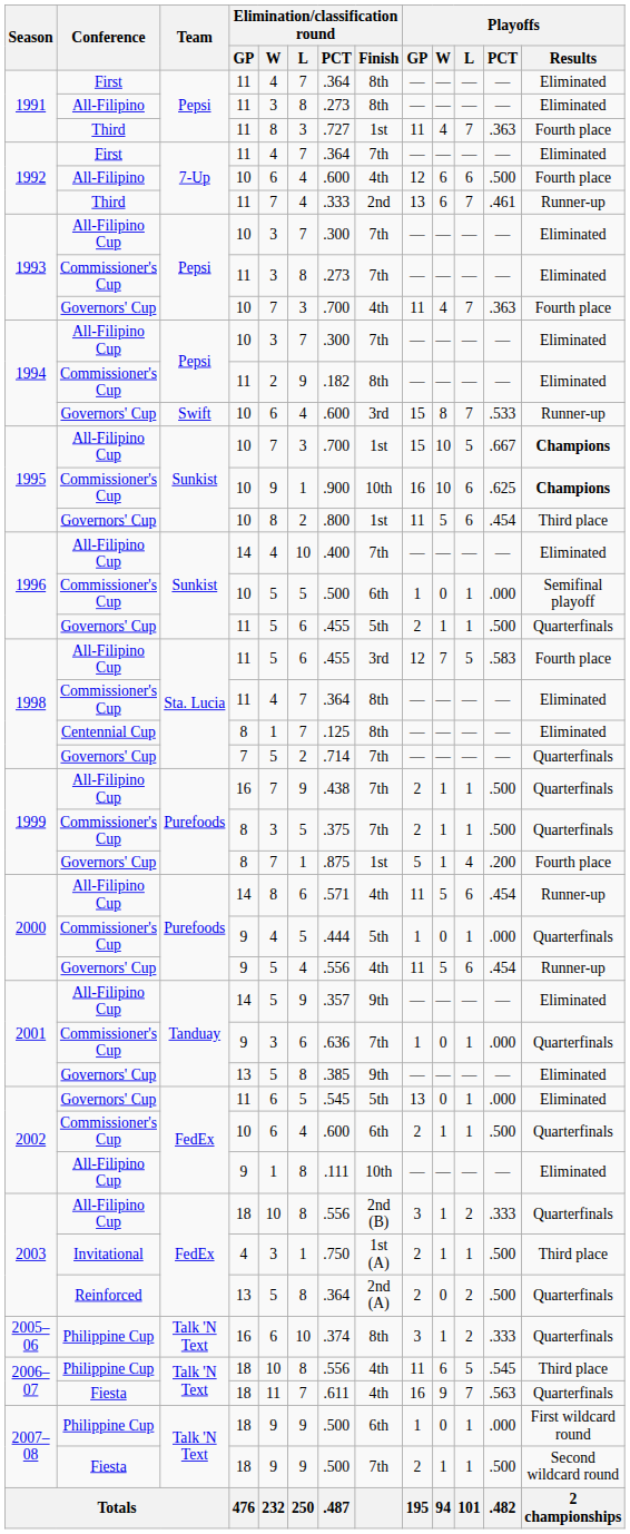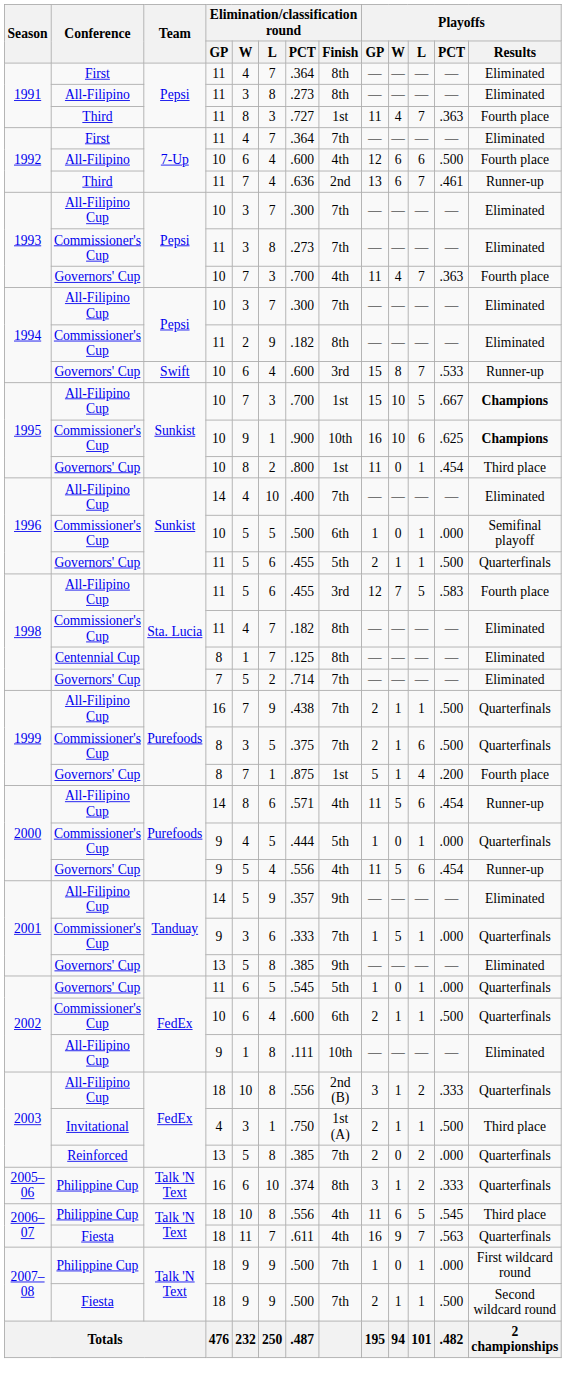 <table class="wikitable" style="text-align:center">
 <tr>
 <th rowspan="2">Season</th>
 <th rowspan="2">Conference</th>
 <th rowspan="2">Team</th>
 <th colspan="5">Elimination/classification round</th>
 <th colspan="5">Playoffs</th>
 </tr>
 <tr>
 <th>GP</th>
 <th>W</th>
 <th>L</th>
 <th>PCT</th>
 <th>Finish</th>
 <th>GP</th>
 <th>W</th>
 <th>L</th>
 <th>PCT</th>
 <th>Results</th>
 </tr>
 <tr>
 <td rowspan="3"><a href='#'>1991</a></td>
 <td><a href='#'>First</a></td>
 <td rowspan="3"><a href='#'>Pepsi</a></td>
 <td>11</td>
 <td>4</td>
 <td>7</td>
 <td>.364</td>
 <td>8th</td>
 <td>—</td>
 <td>—</td>
 <td>—</td>
 <td>—</td>
 <td>Eliminated</td>
 </tr>
 <tr>
 <td><a href='#'>All-Filipino</a></td>
 <td>11</td>
 <td>3</td>
 <td>8</td>
 <td>.273</td>
 <td>8th</td>
 <td>—</td>
 <td>—</td>
 <td>—</td>
 <td>—</td>
 <td>Eliminated</td>
 </tr>
 <tr>
 <td><a href='#'>Third</a></td>
 <td>11</td>
 <td>8</td>
 <td>3</td>
 <td>.727</td>
 <td>1st</td>
 <td>11</td>
 <td>4</td>
 <td>7</td>
 <td>.363</td>
 <td>Fourth place</td>
 </tr>
 <tr>
 <td rowspan="3"><a href='#'>1992</a></td>
 <td><a href='#'>First</a></td>
 <td rowspan="3"><a href='#'>7-Up</a></td>
 <td>11</td>
 <td>4</td>
 <td>7</td>
 <td>.364</td>
 <td>7th</td>
 <td>—</td>
 <td>—</td>
 <td>—</td>
 <td>—</td>
 <td>Eliminated</td>
 </tr>
 <tr>
 <td><a href='#'>All-Filipino</a></td>
 <td>10</td>
 <td>6</td>
 <td>4</td>
 <td>.600</td>
 <td>4th</td>
 <td>12</td>
 <td>6</td>
 <td>6</td>
 <td>.500</td>
 <td>Fourth place</td>
 </tr>
 <tr>
 <td><a href='#'>Third</a></td>
 <td>11</td>
 <td>7</td>
 <td>4</td>
-<td>.333</td>
+<td>.636</td>
 <td>2nd</td>
 <td>13</td>
 <td>6</td>
 <td>7</td>
 <td>.461</td>
 <td>Runner-up</td>
 </tr>
 <tr>
 <td rowspan="3"><a href='#'>1993</a></td>
 <td><a href='#'>All-Filipino Cup</a></td>
 <td rowspan="3"><a href='#'>Pepsi</a></td>
 <td>10</td>
 <td>3</td>
 <td>7</td>
 <td>.300</td>
 <td>7th</td>
 <td>—</td>
 <td>—</td>
 <td>—</td>
 <td>—</td>
 <td>Eliminated</td>
 </tr>
 <tr>
 <td><a href='#'>Commissioner's Cup</a></td>
 <td>11</td>
 <td>3</td>
 <td>8</td>
 <td>.273</td>
 <td>7th</td>
 <td>—</td>
 <td>—</td>
 <td>—</td>
 <td>—</td>
 <td>Eliminated</td>
 </tr>
 <tr>
 <td><a href='#'>Governors' Cup</a></td>
 <td>10</td>
 <td>7</td>
 <td>3</td>
 <td>.700</td>
 <td>4th</td>
 <td>11</td>
 <td>4</td>
 <td>7</td>
 <td>.363</td>
 <td>Fourth place</td>
 </tr>
 <tr>
 <td rowspan="3"><a href='#'>1994</a></td>
 <td><a href='#'>All-Filipino Cup</a></td>
 <td rowspan="2"><a href='#'>Pepsi</a></td>
 <td>10</td>
 <td>3</td>
 <td>7</td>
 <td>.300</td>
 <td>7th</td>
 <td>—</td>
 <td>—</td>
 <td>—</td>
 <td>—</td>
 <td>Eliminated</td>
 </tr>
 <tr>
 <td><a href='#'>Commissioner's Cup</a></td>
 <td>11</td>
 <td>2</td>
 <td>9</td>
 <td>.182</td>
 <td>8th</td>
 <td>—</td>
 <td>—</td>
 <td>—</td>
 <td>—</td>
 <td>Eliminated</td>
 </tr>
 <tr>
 <td><a href='#'>Governors' Cup</a></td>
 <td><a href='#'>Swift</a></td>
 <td>10</td>
 <td>6</td>
 <td>4</td>
 <td>.600</td>
 <td>3rd</td>
 <td>15</td>
 <td>8</td>
 <td>7</td>
 <td>.533</td>
 <td>Runner-up</td>
 </tr>
 <tr>
 <td rowspan="3"><a href='#'>1995</a></td>
 <td><a href='#'>All-Filipino Cup</a></td>
 <td rowspan="3"><a href='#'>Sunkist</a></td>
 <td>10</td>
 <td>7</td>
 <td>3</td>
 <td>.700</td>
 <td>1st</td>
 <td>15</td>
 <td>10</td>
 <td>5</td>
 <td>.667</td>
 <td><strong>Champions</strong></td>
 </tr>
 <tr>
 <td><a href='#'>Commissioner's Cup</a></td>
 <td>10</td>
 <td>9</td>
 <td>1</td>
 <td>.900</td>
 <td>10th</td>
 <td>16</td>
 <td>10</td>
 <td>6</td>
 <td>.625</td>
 <td><strong>Champions</strong></td>
 </tr>
 <tr>
 <td><a href='#'>Governors' Cup</a></td>
 <td>10</td>
 <td>8</td>
 <td>2</td>
 <td>.800</td>
 <td>1st</td>
 <td>11</td>
-<td>5</td>
-<td>6</td>
+<td>0</td>
+<td>1</td>
 <td>.454</td>
 <td>Third place</td>
 </tr>
 <tr>
 <td rowspan="3"><a href='#'>1996</a></td>
 <td><a href='#'>All-Filipino Cup</a></td>
 <td rowspan="3"><a href='#'>Sunkist</a></td>
 <td>14</td>
 <td>4</td>
 <td>10</td>
 <td>.400</td>
 <td>7th</td>
 <td>—</td>
 <td>—</td>
 <td>—</td>
 <td>—</td>
 <td>Eliminated</td>
 </tr>
 <tr>
 <td><a href='#'>Commissioner's Cup</a></td>
 <td>10</td>
 <td>5</td>
 <td>5</td>
 <td>.500</td>
 <td>6th</td>
 <td>1</td>
 <td>0</td>
 <td>1</td>
 <td>.000</td>
 <td>Semifinal playoff</td>
 </tr>
 <tr>
 <td><a href='#'>Governors' Cup</a></td>
 <td>11</td>
 <td>5</td>
 <td>6</td>
 <td>.455</td>
 <td>5th</td>
 <td>2</td>
 <td>1</td>
 <td>1</td>
 <td>.500</td>
 <td>Quarterfinals</td>
 </tr>
 <tr>
 <td rowspan="4"><a href='#'>1998</a></td>
 <td><a href='#'>All-Filipino Cup</a></td>
 <td rowspan="4"><a href='#'>Sta. Lucia</a></td>
 <td>11</td>
 <td>5</td>
 <td>6</td>
 <td>.455</td>
 <td>3rd</td>
 <td>12</td>
 <td>7</td>
 <td>5</td>
 <td>.583</td>
 <td>Fourth place</td>
 </tr>
 <tr>
 <td><a href='#'>Commissioner's Cup</a></td>
 <td>11</td>
 <td>4</td>
 <td>7</td>
-<td>.364</td>
+<td>.182</td>
 <td>8th</td>
 <td>—</td>
 <td>—</td>
 <td>—</td>
 <td>—</td>
 <td>Eliminated</td>
 </tr>
 <tr>
 <td><a href='#'>Centennial Cup</a></td>
 <td>8</td>
 <td>1</td>
 <td>7</td>
 <td>.125</td>
 <td>8th</td>
 <td>—</td>
 <td>—</td>
 <td>—</td>
 <td>—</td>
 <td>Eliminated</td>
 </tr>
 <tr>
 <td><a href='#'>Governors' Cup</a></td>
 <td>7</td>
 <td>5</td>
 <td>2</td>
 <td>.714</td>
 <td>7th</td>
 <td>—</td>
 <td>—</td>
 <td>—</td>
 <td>—</td>
-<td>Quarterfinals</td>
+<td>Eliminated</td>
 </tr>
 <tr>
 <td rowspan="3"><a href='#'>1999</a></td>
 <td><a href='#'>All-Filipino Cup</a></td>
 <td rowspan="3"><a href='#'>Purefoods</a></td>
 <td>16</td>
 <td>7</td>
 <td>9</td>
 <td>.438</td>
 <td>7th</td>
 <td>2</td>
 <td>1</td>
 <td>1</td>
 <td>.500</td>
 <td>Quarterfinals</td>
 </tr>
 <tr>
 <td><a href='#'>Commissioner's Cup</a></td>
 <td>8</td>
 <td>3</td>
 <td>5</td>
 <td>.375</td>
 <td>7th</td>
 <td>2</td>
 <td>1</td>
-<td>1</td>
+<td>6</td>
 <td>.500</td>
 <td>Quarterfinals</td>
 </tr>
 <tr>
 <td><a href='#'>Governors' Cup</a></td>
 <td>8</td>
 <td>7</td>
 <td>1</td>
 <td>.875</td>
 <td>1st</td>
 <td>5</td>
 <td>1</td>
 <td>4</td>
 <td>.200</td>
 <td>Fourth place</td>
 </tr>
 <tr>
 <td rowspan="3"><a href='#'>2000</a></td>
 <td><a href='#'>All-Filipino Cup</a></td>
 <td rowspan="3"><a href='#'>Purefoods</a></td>
 <td>14</td>
 <td>8</td>
 <td>6</td>
 <td>.571</td>
 <td>4th</td>
 <td>11</td>
 <td>5</td>
 <td>6</td>
 <td>.454</td>
 <td>Runner-up</td>
 </tr>
 <tr>
 <td><a href='#'>Commissioner's Cup</a></td>
 <td>9</td>
 <td>4</td>
 <td>5</td>
 <td>.444</td>
 <td>5th</td>
 <td>1</td>
 <td>0</td>
 <td>1</td>
 <td>.000</td>
 <td>Quarterfinals</td>
 </tr>
 <tr>
 <td><a href='#'>Governors' Cup</a></td>
 <td>9</td>
 <td>5</td>
 <td>4</td>
 <td>.556</td>
 <td>4th</td>
 <td>11</td>
 <td>5</td>
 <td>6</td>
 <td>.454</td>
 <td>Runner-up</td>
 </tr>
 <tr>
 <td rowspan="3"><a href='#'>2001</a></td>
 <td><a href='#'>All-Filipino Cup</a></td>
 <td rowspan="3"><a href='#'>Tanduay</a></td>
 <td>14</td>
 <td>5</td>
 <td>9</td>
 <td>.357</td>
 <td>9th</td>
 <td>—</td>
 <td>—</td>
 <td>—</td>
 <td>—</td>
 <td>Eliminated</td>
 </tr>
 <tr>
 <td><a href='#'>Commissioner's Cup</a></td>
 <td>9</td>
 <td>3</td>
 <td>6</td>
-<td>.636</td>
+<td>.333</td>
 <td>7th</td>
 <td>1</td>
-<td>0</td>
+<td>5</td>
 <td>1</td>
 <td>.000</td>
 <td>Quarterfinals</td>
 </tr>
 <tr>
 <td><a href='#'>Governors' Cup</a></td>
 <td>13</td>
 <td>5</td>
 <td>8</td>
 <td>.385</td>
 <td>9th</td>
 <td>—</td>
 <td>—</td>
 <td>—</td>
 <td>—</td>
 <td>Eliminated</td>
 </tr>
 <tr>
 <td rowspan="3"><a href='#'>2002</a></td>
 <td><a href='#'>Governors' Cup</a></td>
 <td rowspan="3"><a href='#'>FedEx</a></td>
 <td>11</td>
 <td>6</td>
 <td>5</td>
 <td>.545</td>
 <td>5th</td>
-<td>13</td>
+<td>1</td>
 <td>0</td>
 <td>1</td>
 <td>.000</td>
-<td>Eliminated</td>
+<td>Quarterfinals</td>
 </tr>
 <tr>
 <td><a href='#'>Commissioner's Cup</a></td>
 <td>10</td>
 <td>6</td>
 <td>4</td>
 <td>.600</td>
 <td>6th</td>
 <td>2</td>
 <td>1</td>
 <td>1</td>
 <td>.500</td>
 <td>Quarterfinals</td>
 </tr>
 <tr>
 <td><a href='#'>All-Filipino Cup</a></td>
 <td>9</td>
 <td>1</td>
 <td>8</td>
 <td>.111</td>
 <td>10th</td>
 <td>—</td>
 <td>—</td>
 <td>—</td>
 <td>—</td>
 <td>Eliminated</td>
 </tr>
 <tr>
 <td rowspan="3"><a href='#'>2003</a></td>
 <td><a href='#'>All-Filipino Cup</a></td>
 <td rowspan="3"><a href='#'>FedEx</a></td>
 <td>18</td>
 <td>10</td>
 <td>8</td>
 <td>.556</td>
 <td>2nd (B)</td>
 <td>3</td>
 <td>1</td>
 <td>2</td>
 <td>.333</td>
 <td>Quarterfinals</td>
 </tr>
 <tr>
 <td><a href='#'>Invitational</a></td>
 <td>4</td>
 <td>3</td>
 <td>1</td>
 <td>.750</td>
 <td>1st (A)</td>
 <td>2</td>
 <td>1</td>
 <td>1</td>
 <td>.500</td>
 <td>Third place</td>
 </tr>
 <tr>
 <td><a href='#'>Reinforced</a></td>
 <td>13</td>
 <td>5</td>
 <td>8</td>
-<td>.364</td>
-<td>2nd (A)</td>
+<td>.385</td>
+<td>7th</td>
 <td>2</td>
 <td>0</td>
 <td>2</td>
-<td>.500</td>
+<td>.000</td>
 <td>Quarterfinals</td>
 </tr>
 <tr>
 <td><a href='#'>2005–06</a></td>
 <td><a href='#'>Philippine Cup</a></td>
 <td><a href='#'>Talk 'N Text</a></td>
 <td>16</td>
 <td>6</td>
 <td>10</td>
 <td>.374</td>
 <td>8th</td>
 <td>3</td>
 <td>1</td>
 <td>2</td>
 <td>.333</td>
 <td>Quarterfinals</td>
 </tr>
 <tr>
 <td rowspan="2"><a href='#'>2006–07</a></td>
 <td><a href='#'>Philippine Cup</a></td>
 <td rowspan="2"><a href='#'>Talk 'N Text</a></td>
 <td>18</td>
 <td>10</td>
 <td>8</td>
 <td>.556</td>
 <td>4th</td>
 <td>11</td>
 <td>6</td>
 <td>5</td>
 <td>.545</td>
 <td>Third place</td>
 </tr>
 <tr>
 <td><a href='#'>Fiesta</a></td>
 <td>18</td>
 <td>11</td>
 <td>7</td>
 <td>.611</td>
 <td>4th</td>
 <td>16</td>
 <td>9</td>
 <td>7</td>
 <td>.563</td>
 <td>Quarterfinals</td>
 </tr>
 <tr>
 <td rowspan="2"><a href='#'>2007–08</a></td>
 <td><a href='#'>Philippine Cup</a></td>
 <td rowspan="2"><a href='#'>Talk 'N Text</a></td>
 <td>18</td>
 <td>9</td>
 <td>9</td>
 <td>.500</td>
-<td>6th</td>
+<td>7th</td>
 <td>1</td>
 <td>0</td>
 <td>1</td>
 <td>.000</td>
 <td>First wildcard round</td>
 </tr>
 <tr>
 <td><a href='#'>Fiesta</a></td>
 <td>18</td>
 <td>9</td>
 <td>9</td>
 <td>.500</td>
 <td>7th</td>
 <td>2</td>
 <td>1</td>
 <td>1</td>
 <td>.500</td>
 <td>Second wildcard round</td>
 </tr>
 <tr>
 <th colspan="3">Totals</th>
 <th>476</th>
 <th>232</th>
 <th>250</th>
 <th>.487</th>
 <th></th>
 <th>195</th>
 <th>94</th>
 <th>101</th>
 <th>.482</th>
 <th>2 championships</th>
 </tr>
 </table>
